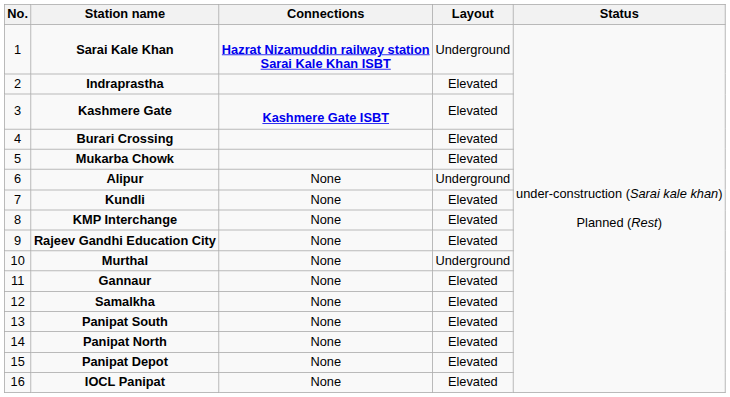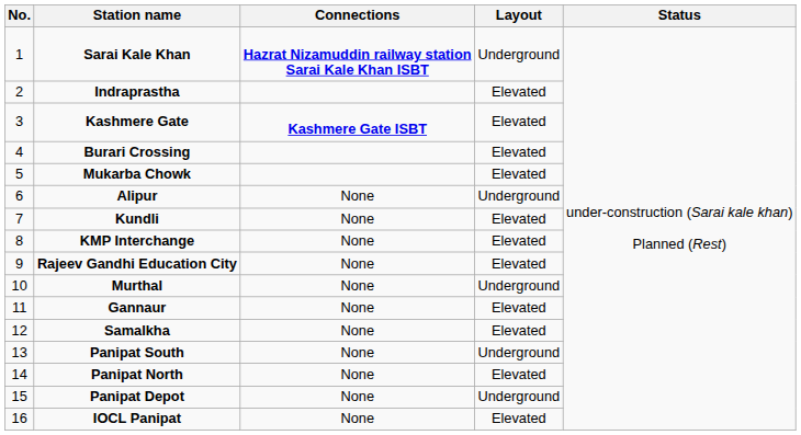 <table class="wikitable" style="text-align: center;">
 <tr>
 <th>No.</th>
 <th>Station name</th>
 <th>Connections</th>
 <th>Layout</th>
 <th>Status</th>
 </tr>
 <tr>
 <td>1</td>
 <td><strong>Sarai Kale Khan</strong></td>
 <td><br><strong><a href='#'>Hazrat Nizamuddin railway station</a></strong><br><strong><a href='#'>Sarai Kale Khan ISBT</a></strong></td>
 <td>Underground</td>
 <td rowspan="19">under-construction (<em>Sarai kale khan</em>)<br><br> Planned (<em>Rest</em>)</td>
 </tr>
 <tr>
 <td>2</td>
 <td><strong>Indraprastha</strong></td>
 <td></td>
 <td>Elevated</td>
 </tr>
 <tr>
 <td>3</td>
 <td><strong>Kashmere Gate</strong></td>
 <td>  <br><strong><a href='#'>Kashmere Gate ISBT</a></strong></td>
 <td>Elevated</td>
 </tr>
 <tr>
 <td>4</td>
 <td><strong>Burari Crossing</strong></td>
 <td></td>
 <td>Elevated</td>
 </tr>
 <tr>
 <td>5</td>
 <td><strong>Mukarba Chowk</strong></td>
 <td></td>
 <td>Elevated</td>
 </tr>
 <tr>
 <td>6</td>
 <td><strong>Alipur</strong></td>
 <td>None</td>
 <td>Underground</td>
 </tr>
 <tr>
 <td>7</td>
 <td><strong>Kundli</strong></td>
 <td>None</td>
 <td>Elevated</td>
 </tr>
 <tr>
 <td>8</td>
 <td><strong>KMP Interchange</strong></td>
 <td>None</td>
 <td>Elevated</td>
 </tr>
 <tr>
 <td>9</td>
 <td><strong>Rajeev Gandhi Education City</strong></td>
 <td>None</td>
 <td>Elevated</td>
 </tr>
 <tr>
 <td>10</td>
 <td><strong>Murthal</strong></td>
 <td>None</td>
 <td>Underground</td>
 </tr>
 <tr>
 <td>11</td>
 <td><strong>Gannaur</strong></td>
 <td>None</td>
 <td>Elevated</td>
 </tr>
 <tr>
 <td>12</td>
 <td><strong>Samalkha</strong></td>
 <td>None</td>
 <td>Elevated</td>
 </tr>
 <tr>
 <td>13</td>
 <td><strong>Panipat South</strong></td>
 <td>None</td>
-<td>Elevated</td>
+<td>Underground</td>
 </tr>
 <tr>
 <td>14</td>
 <td><strong>Panipat North</strong></td>
 <td>None</td>
 <td>Elevated</td>
 </tr>
 <tr>
 <td>15</td>
 <td><strong>Panipat Depot</strong></td>
 <td>None</td>
-<td>Elevated</td>
+<td>Underground</td>
 </tr>
 <tr>
 <td>16</td>
 <td><strong>IOCL Panipat</strong></td>
 <td>None</td>
 <td>Elevated</td>
 </tr>
 </table>
